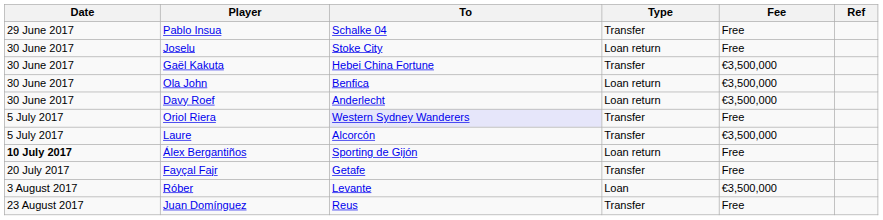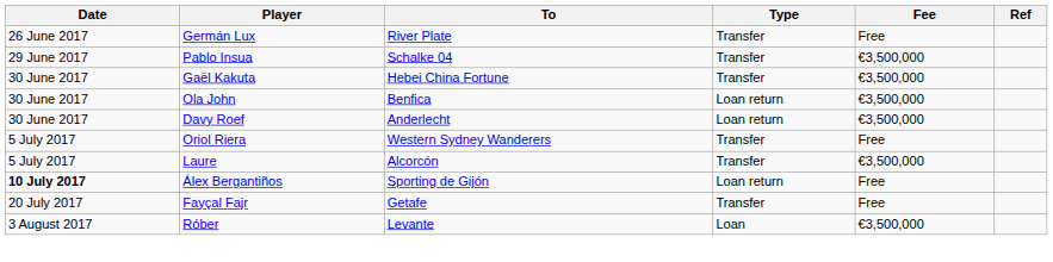 <table class="wikitable" style="width:80%;">
 <tr>
 <th>Date</th>
 <th>Player</th>
 <th>To</th>
 <th>Type</th>
 <th>Fee</th>
 <th>Ref</th>
 </tr>
 <tr>
-<td>29 June 2017</td>
-<td> <a href='#'>Pablo Insua</a></td>
-<td> <a href='#'>Schalke 04</a></td>
+<td>26 June 2017</td>
+<td> <a href='#'>Germán Lux</a></td>
+<td> <a href='#'>River Plate</a></td>
 <td>Transfer</td>
 <td>Free</td>
 <td></td>
 </tr>
 <tr>
-<td>30 June 2017</td>
-<td> <a href='#'>Joselu</a></td>
-<td> <a href='#'>Stoke City</a></td>
-<td>Loan return</td>
-<td>Free</td>
+<td>29 June 2017</td>
+<td> <a href='#'>Pablo Insua</a></td>
+<td> <a href='#'>Schalke 04</a></td>
+<td>Transfer</td>
+<td>€3,500,000</td>
 <td></td>
 </tr>
 <tr>
 <td>30 June 2017</td>
 <td> <a href='#'>Gaël Kakuta</a></td>
 <td> <a href='#'>Hebei China Fortune</a></td>
 <td>Transfer</td>
 <td>€3,500,000</td>
 <td></td>
 </tr>
 <tr>
 <td>30 June 2017</td>
 <td> <a href='#'>Ola John</a></td>
 <td> <a href='#'>Benfica</a></td>
 <td>Loan return</td>
 <td>€3,500,000</td>
 <td></td>
 </tr>
 <tr>
 <td>30 June 2017</td>
 <td> <a href='#'>Davy Roef</a></td>
 <td> <a href='#'>Anderlecht</a></td>
 <td>Loan return</td>
 <td>€3,500,000</td>
 <td></td>
 </tr>
 <tr>
 <td>5 July 2017</td>
 <td> <a href='#'>Oriol Riera</a></td>
-<td style="background: lavender;"> <a href='#'>Western Sydney Wanderers</a></td>
+<td> <a href='#'>Western Sydney Wanderers</a></td>
 <td>Transfer</td>
 <td>Free</td>
 <td></td>
 </tr>
 <tr>
 <td>5 July 2017</td>
 <td> <a href='#'>Laure</a></td>
 <td> <a href='#'>Alcorcón</a></td>
 <td>Transfer</td>
 <td>€3,500,000</td>
 <td></td>
 </tr>
 <tr>
 <td><strong>10 July 2017</strong></td>
 <td> <a href='#'>Álex Bergantiños</a></td>
 <td> <a href='#'>Sporting de Gijón</a></td>
 <td>Loan return</td>
 <td>Free</td>
 <td></td>
 </tr>
 <tr>
 <td>20 July 2017</td>
 <td> <a href='#'>Fayçal Fajr</a></td>
 <td> <a href='#'>Getafe</a></td>
 <td>Transfer</td>
 <td>Free</td>
 <td></td>
 </tr>
 <tr>
 <td>3 August 2017</td>
 <td> <a href='#'>Róber</a></td>
 <td> <a href='#'>Levante</a></td>
 <td>Loan</td>
 <td>€3,500,000</td>
 <td></td>
 </tr>
-<tr>
-<td>23 August 2017</td>
-<td> <a href='#'>Juan Domínguez</a></td>
-<td> <a href='#'>Reus</a></td>
-<td>Transfer</td>
-<td>Free</td>
-<td></td>
-</tr>
 </table>
